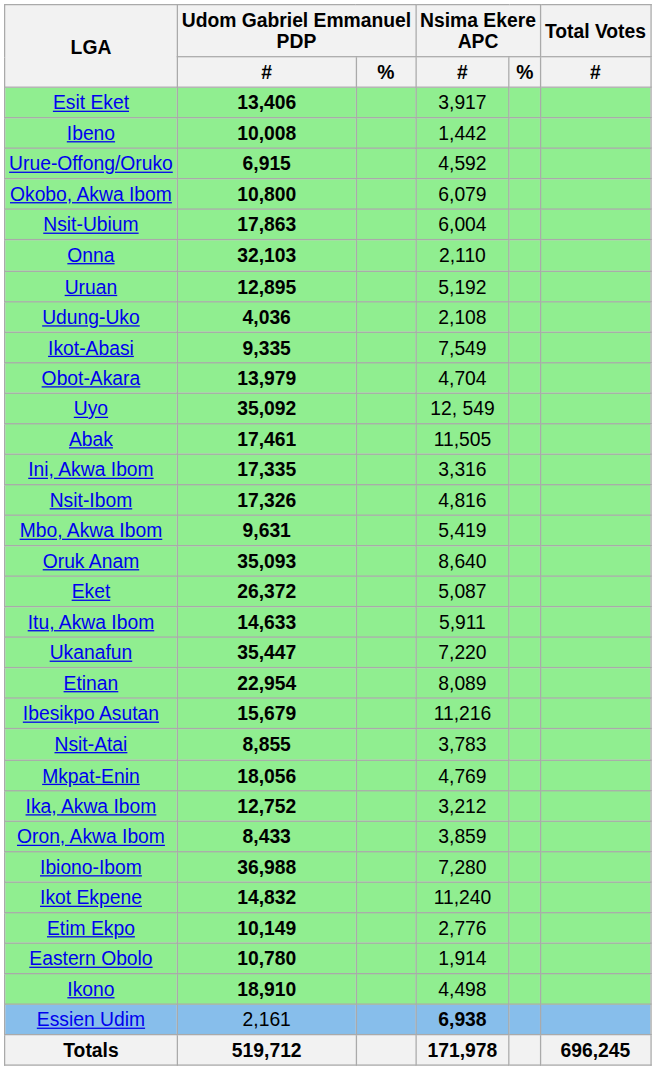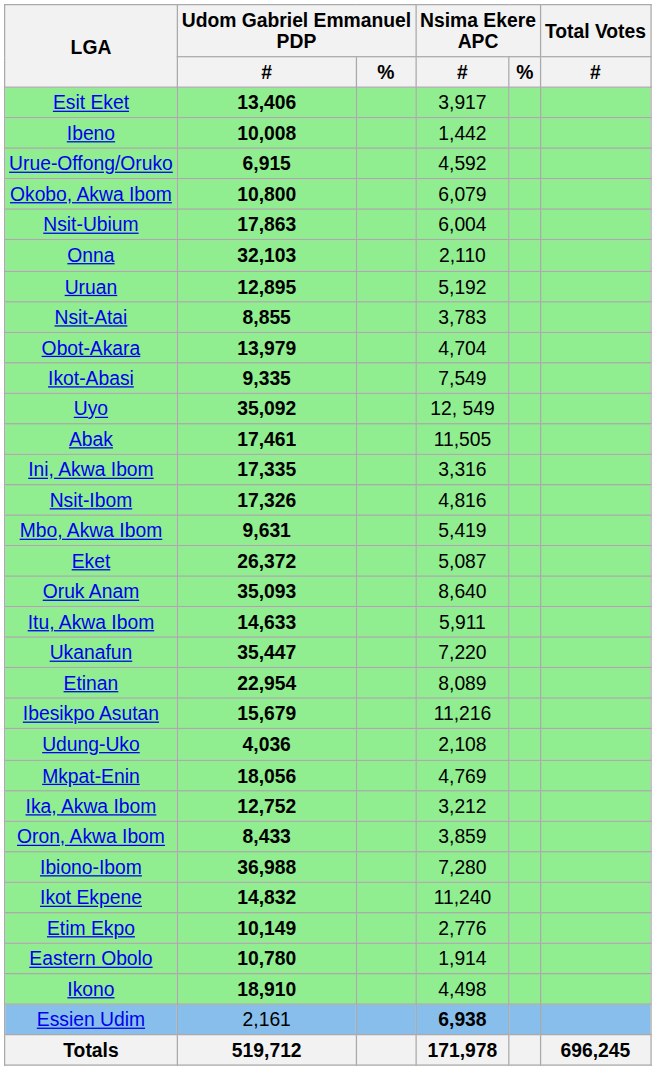 <table class="wikitable sortable" style=" font-size: 95%">
 <tr>
 <th rowspan="2">LGA</th>
 <th colspan="2">Udom Gabriel Emmanuel<br>PDP</th>
 <th colspan="2">Nsima Ekere<br>APC</th>
 <th>Total Votes</th>
 </tr>
 <tr>
 <th>#</th>
 <th>%</th>
 <th>#</th>
 <th>%</th>
 <th>#</th>
 </tr>
 <tr>
 <td bgcolor=#90EE90 align="center"><a href='#'>Esit Eket</a></td>
 <td bgcolor=#90EE90 align="center"><strong>13,406</strong></td>
 <td bgcolor=#90EE90 align="center"></td>
 <td bgcolor=#90EE90 align="center">3,917</td>
 <td bgcolor=#90EE90 align="center"></td>
 <td bgcolor=#90EE90 align="center"></td>
 </tr>
 <tr>
 <td bgcolor=#90EE90 align="center"><a href='#'>Ibeno</a></td>
 <td bgcolor=#90EE90 align="center"><strong>10,008</strong></td>
 <td bgcolor=#90EE90 align="center"></td>
 <td bgcolor=#90EE90 align="center">1,442</td>
 <td bgcolor=#90EE90 align="center"></td>
 <td bgcolor=#90EE90 align="center"></td>
 </tr>
 <tr>
 <td bgcolor=#90EE90 align="center"><a href='#'>Urue-Offong/Oruko</a></td>
 <td bgcolor=#90EE90 align="center"><strong>6,915</strong></td>
 <td bgcolor=#90EE90 align="center"></td>
 <td bgcolor=#90EE90 align="center">4,592</td>
 <td bgcolor=#90EE90 align="center"></td>
 <td bgcolor=#90EE90 align="center"></td>
 </tr>
 <tr>
 <td bgcolor=#90EE90 align="center"><a href='#'>Okobo, Akwa Ibom</a></td>
 <td bgcolor=#90EE90 align="center"><strong>10,800</strong></td>
 <td bgcolor=#90EE90 align="center"></td>
 <td bgcolor=#90EE90 align="center">6,079</td>
 <td bgcolor=#90EE90 align="center"></td>
 <td bgcolor=#90EE90 align="center"></td>
 </tr>
 <tr>
 <td bgcolor=#90EE90 align="center"><a href='#'>Nsit-Ubium</a></td>
 <td bgcolor=#90EE90 align="center"><strong>17,863</strong></td>
 <td bgcolor=#90EE90 align="center"></td>
 <td bgcolor=#90EE90 align="center">6,004</td>
 <td bgcolor=#90EE90 align="center"></td>
 <td bgcolor=#90EE90 align="center"></td>
 </tr>
 <tr>
 <td bgcolor=#90EE90 align="center"><a href='#'>Onna</a></td>
 <td bgcolor=#90EE90 align="center"><strong>32,103</strong></td>
 <td bgcolor=#90EE90 align="center"></td>
 <td bgcolor=#90EE90 align="center">2,110</td>
 <td bgcolor=#90EE90 align="center"></td>
 <td bgcolor=#90EE90 align="center"></td>
 </tr>
 <tr>
 <td bgcolor=#90EE90 align="center"><a href='#'>Uruan</a></td>
 <td bgcolor=#90EE90 align="center"><strong>12,895</strong></td>
 <td bgcolor=#90EE90 align="center"></td>
 <td bgcolor=#90EE90 align="center">5,192</td>
 <td bgcolor=#90EE90 align="center"></td>
 <td bgcolor=#90EE90 align="center"></td>
 </tr>
 <tr>
-<td bgcolor=#90EE90 align="center"><a href='#'>Udung-Uko</a></td>
-<td bgcolor=#90EE90 align="center"><strong>4,036</strong></td>
+<td bgcolor=#90EE90 align="center"><a href='#'>Nsit-Atai</a></td>
+<td bgcolor=#90EE90 align="center"><strong>8,855</strong></td>
 <td bgcolor=#90EE90 align="center"></td>
-<td bgcolor=#90EE90 align="center">2,108</td>
+<td bgcolor=#90EE90 align="center">3,783</td>
+<td bgcolor=#90EE90 align="center"></td>
+<td bgcolor=#90EE90 align="center"></td>
+</tr>
+<tr>
+<td bgcolor=#90EE90 align="center"><a href='#'>Obot-Akara</a></td>
+<td bgcolor=#90EE90 align="center"><strong>13,979</strong></td>
+<td bgcolor=#90EE90 align="center"></td>
+<td bgcolor=#90EE90 align="center">4,704</td>
 <td bgcolor=#90EE90 align="center"></td>
 <td bgcolor=#90EE90 align="center"></td>
 </tr>
 <tr>
 <td bgcolor=#90EE90 align="center"><a href='#'>Ikot-Abasi</a></td>
 <td bgcolor=#90EE90 align="center"><strong>9,335</strong></td>
 <td bgcolor=#90EE90 align="center"></td>
 <td bgcolor=#90EE90 align="center">7,549</td>
-<td bgcolor=#90EE90 align="center"></td>
-<td bgcolor=#90EE90 align="center"></td>
-</tr>
-<tr>
-<td bgcolor=#90EE90 align="center"><a href='#'>Obot-Akara</a></td>
-<td bgcolor=#90EE90 align="center"><strong>13,979</strong></td>
-<td bgcolor=#90EE90 align="center"></td>
-<td bgcolor=#90EE90 align="center">4,704</td>
 <td bgcolor=#90EE90 align="center"></td>
 <td bgcolor=#90EE90 align="center"></td>
 </tr>
 <tr>
 <td bgcolor=#90EE90 align="center"><a href='#'>Uyo</a></td>
 <td bgcolor=#90EE90 align="center"><strong>35,092</strong></td>
 <td bgcolor=#90EE90 align="center"></td>
 <td bgcolor=#90EE90 align="center">12, 549</td>
 <td bgcolor=#90EE90 align="center"></td>
 <td bgcolor=#90EE90 align="center"></td>
 </tr>
 <tr>
 <td bgcolor=#90EE90 align="center"><a href='#'>Abak</a></td>
 <td bgcolor=#90EE90 align="center"><strong>17,461</strong></td>
 <td bgcolor=#90EE90 align="center"></td>
 <td bgcolor=#90EE90 align="center">11,505</td>
 <td bgcolor=#90EE90 align="center"></td>
 <td bgcolor=#90EE90 align="center"></td>
 </tr>
 <tr>
 <td bgcolor=#90EE90 align="center"><a href='#'>Ini, Akwa Ibom</a></td>
 <td bgcolor=#90EE90 align="center"><strong>17,335</strong></td>
 <td bgcolor=#90EE90 align="center"></td>
 <td bgcolor=#90EE90 align="center">3,316</td>
 <td bgcolor=#90EE90 align="center"></td>
 <td bgcolor=#90EE90 align="center"></td>
 </tr>
 <tr>
 <td bgcolor=#90EE90 align="center"><a href='#'>Nsit-Ibom</a></td>
 <td bgcolor=#90EE90 align="center"><strong>17,326</strong></td>
 <td bgcolor=#90EE90 align="center"></td>
 <td bgcolor=#90EE90 align="center">4,816</td>
 <td bgcolor=#90EE90 align="center"></td>
 <td bgcolor=#90EE90 align="center"></td>
 </tr>
 <tr>
 <td bgcolor=#90EE90 align="center"><a href='#'>Mbo, Akwa Ibom</a></td>
 <td bgcolor=#90EE90 align="center"><strong>9,631</strong></td>
 <td bgcolor=#90EE90 align="center"></td>
 <td bgcolor=#90EE90 align="center">5,419</td>
 <td bgcolor=#90EE90 align="center"></td>
 <td bgcolor=#90EE90 align="center"></td>
 </tr>
 <tr>
+<td bgcolor=#90EE90 align="center"><a href='#'>Eket</a></td>
+<td bgcolor=#90EE90 align="center"><strong>26,372</strong></td>
+<td bgcolor=#90EE90 align="center"></td>
+<td bgcolor=#90EE90 align="center">5,087</td>
+<td bgcolor=#90EE90 align="center"></td>
+<td bgcolor=#90EE90 align="center"></td>
+</tr>
+<tr>
 <td bgcolor=#90EE90 align="center"><a href='#'>Oruk Anam</a></td>
 <td bgcolor=#90EE90 align="center"><strong>35,093</strong></td>
 <td bgcolor=#90EE90 align="center"></td>
 <td bgcolor=#90EE90 align="center">8,640</td>
-<td bgcolor=#90EE90 align="center"></td>
-<td bgcolor=#90EE90 align="center"></td>
-</tr>
-<tr>
-<td bgcolor=#90EE90 align="center"><a href='#'>Eket</a></td>
-<td bgcolor=#90EE90 align="center"><strong>26,372</strong></td>
-<td bgcolor=#90EE90 align="center"></td>
-<td bgcolor=#90EE90 align="center">5,087</td>
 <td bgcolor=#90EE90 align="center"></td>
 <td bgcolor=#90EE90 align="center"></td>
 </tr>
 <tr>
 <td bgcolor=#90EE90 align="center"><a href='#'>Itu, Akwa Ibom</a></td>
 <td bgcolor=#90EE90 align="center"><strong>14,633</strong></td>
 <td bgcolor=#90EE90 align="center"></td>
 <td bgcolor=#90EE90 align="center">5,911</td>
 <td bgcolor=#90EE90 align="center"></td>
 <td bgcolor=#90EE90 align="center"></td>
 </tr>
 <tr>
 <td bgcolor=#90EE90 align="center"><a href='#'>Ukanafun</a></td>
 <td bgcolor=#90EE90 align="center"><strong>35,447</strong></td>
 <td bgcolor=#90EE90 align="center"></td>
 <td bgcolor=#90EE90 align="center">7,220</td>
 <td bgcolor=#90EE90 align="center"></td>
 <td bgcolor=#90EE90 align="center"></td>
 </tr>
 <tr>
 <td bgcolor=#90EE90 align="center"><a href='#'>Etinan</a></td>
 <td bgcolor=#90EE90 align="center"><strong>22,954</strong></td>
 <td bgcolor=#90EE90 align="center"></td>
 <td bgcolor=#90EE90 align="center">8,089</td>
 <td bgcolor=#90EE90 align="center"></td>
 <td bgcolor=#90EE90 align="center"></td>
 </tr>
 <tr>
 <td bgcolor=#90EE90 align="center"><a href='#'>Ibesikpo Asutan</a></td>
 <td bgcolor=#90EE90 align="center"><strong>15,679</strong></td>
 <td bgcolor=#90EE90 align="center"></td>
 <td bgcolor=#90EE90 align="center">11,216</td>
 <td bgcolor=#90EE90 align="center"></td>
 <td bgcolor=#90EE90 align="center"></td>
 </tr>
 <tr>
-<td bgcolor=#90EE90 align="center"><a href='#'>Nsit-Atai</a></td>
-<td bgcolor=#90EE90 align="center"><strong>8,855</strong></td>
+<td bgcolor=#90EE90 align="center"><a href='#'>Udung-Uko</a></td>
+<td bgcolor=#90EE90 align="center"><strong>4,036</strong></td>
 <td bgcolor=#90EE90 align="center"></td>
-<td bgcolor=#90EE90 align="center">3,783</td>
+<td bgcolor=#90EE90 align="center">2,108</td>
 <td bgcolor=#90EE90 align="center"></td>
 <td bgcolor=#90EE90 align="center"></td>
 </tr>
 <tr>
 <td bgcolor=#90EE90 align="center"><a href='#'>Mkpat-Enin</a></td>
 <td bgcolor=#90EE90 align="center"><strong>18,056</strong></td>
 <td bgcolor=#90EE90 align="center"></td>
 <td bgcolor=#90EE90 align="center">4,769</td>
 <td bgcolor=#90EE90 align="center"></td>
 <td bgcolor=#90EE90 align="center"></td>
 </tr>
 <tr>
 <td bgcolor=#90EE90 align="center"><a href='#'>Ika, Akwa Ibom</a></td>
 <td bgcolor=#90EE90 align="center"><strong>12,752</strong></td>
 <td bgcolor=#90EE90 align="center"></td>
 <td bgcolor=#90EE90 align="center">3,212</td>
 <td bgcolor=#90EE90 align="center"></td>
 <td bgcolor=#90EE90 align="center"></td>
 </tr>
 <tr>
 <td bgcolor=#90EE90 align="center"><a href='#'>Oron, Akwa Ibom</a></td>
 <td bgcolor=#90EE90 align="center"><strong>8,433</strong></td>
 <td bgcolor=#90EE90 align="center"></td>
 <td bgcolor=#90EE90 align="center">3,859</td>
 <td bgcolor=#90EE90 align="center"></td>
 <td bgcolor=#90EE90 align="center"></td>
 </tr>
 <tr>
 <td bgcolor=#90EE90 align="center"><a href='#'>Ibiono-Ibom</a></td>
 <td bgcolor=#90EE90 align="center"><strong>36,988</strong></td>
 <td bgcolor=#90EE90 align="center"></td>
 <td bgcolor=#90EE90 align="center">7,280</td>
 <td bgcolor=#90EE90 align="center"></td>
 <td bgcolor=#90EE90 align="center"></td>
 </tr>
 <tr>
 <td bgcolor=#90EE90 align="center"><a href='#'>Ikot Ekpene</a></td>
 <td bgcolor=#90EE90 align="center"><strong>14,832</strong></td>
 <td bgcolor=#90EE90 align="center"></td>
 <td bgcolor=#90EE90 align="center">11,240</td>
 <td bgcolor=#90EE90 align="center"></td>
 <td bgcolor=#90EE90 align="center"></td>
 </tr>
 <tr>
 <td bgcolor=#90EE90 align="center"><a href='#'>Etim Ekpo</a></td>
 <td bgcolor=#90EE90 align="center"><strong>10,149</strong></td>
 <td bgcolor=#90EE90 align="center"></td>
 <td bgcolor=#90EE90 align="center">2,776</td>
 <td bgcolor=#90EE90 align="center"></td>
 <td bgcolor=#90EE90 align="center"></td>
 </tr>
 <tr>
 <td bgcolor=#90EE90 align="center"><a href='#'>Eastern Obolo</a></td>
 <td bgcolor=#90EE90 align="center"><strong>10,780</strong></td>
 <td bgcolor=#90EE90 align="center"></td>
 <td bgcolor=#90EE90 align="center">1,914</td>
 <td bgcolor=#90EE90 align="center"></td>
 <td bgcolor=#90EE90 align="center"></td>
 </tr>
 <tr>
 <td bgcolor=#90EE90 align="center"><a href='#'>Ikono</a></td>
 <td bgcolor=#90EE90 align="center"><strong>18,910</strong></td>
 <td bgcolor=#90EE90 align="center"></td>
 <td bgcolor=#90EE90 align="center">4,498</td>
 <td bgcolor=#90EE90 align="center"></td>
 <td bgcolor=#90EE90 align="center"></td>
 </tr>
 <tr>
 <td bgcolor=#87BEEB align="center"><a href='#'>Essien Udim</a></td>
 <td bgcolor=#87BEEB align="center">2,161</td>
 <td bgcolor=#87BEEB align="center"></td>
 <td bgcolor=#87BEEB align="center"><strong>6,938</strong></td>
 <td bgcolor=#87BEEB align="center"></td>
 <td bgcolor=#87BEEB align="center"></td>
 </tr>
 <tr>
 <th>Totals</th>
 <th><strong>519,712</strong></th>
 <th></th>
 <th><strong>171,978</strong></th>
 <th></th>
 <th>696,245</th>
 </tr>
 </table>
